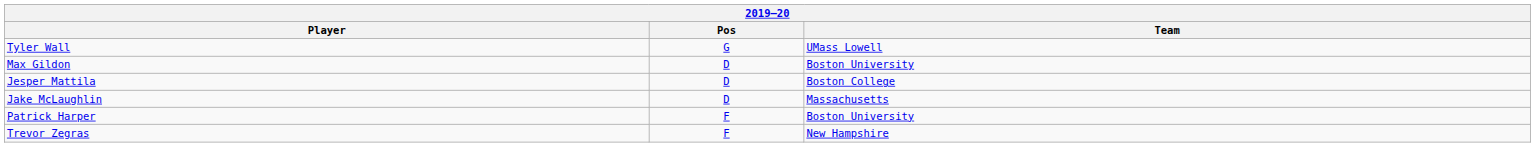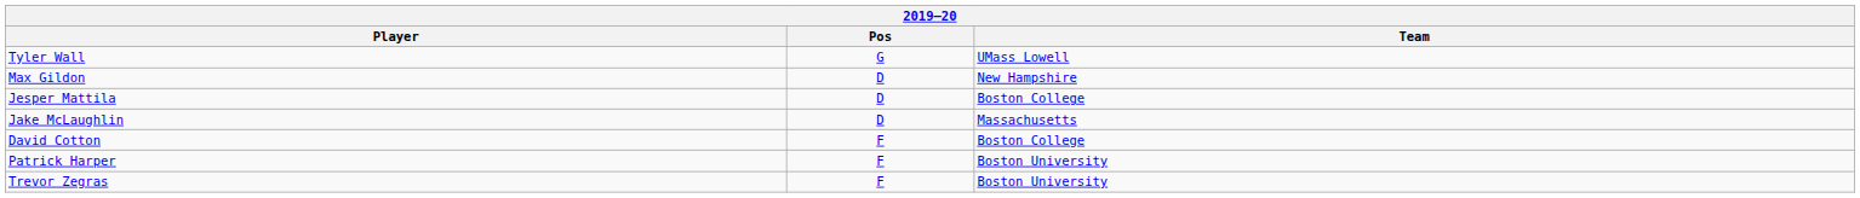 <table class="wikitable" width=95%>
 <tr>
 <th colspan=3><a href='#'>2019–20</a></th>
 </tr>
 <tr>
 <th>Player</th>
 <th>Pos</th>
 <th>Team</th>
 </tr>
 <tr>
 <td><a href='#'>Tyler Wall</a></td>
 <td align=center><a href='#'>G</a></td>
 <td><a href='#'>UMass Lowell</a></td>
 </tr>
 <tr>
 <td><a href='#'>Max Gildon</a></td>
 <td align=center><a href='#'>D</a></td>
-<td><a href='#'>Boston University</a></td>
+<td><a href='#'>New Hampshire</a></td>
 </tr>
 <tr>
 <td><a href='#'>Jesper Mattila</a></td>
 <td align=center><a href='#'>D</a></td>
 <td><a href='#'>Boston College</a></td>
 </tr>
 <tr>
 <td><a href='#'>Jake McLaughlin</a></td>
 <td align=center><a href='#'>D</a></td>
 <td><a href='#'>Massachusetts</a></td>
 </tr>
 <tr>
+<td><a href='#'>David Cotton</a></td>
+<td align=center><a href='#'>F</a></td>
+<td><a href='#'>Boston College</a></td>
+</tr>
+<tr>
 <td><a href='#'>Patrick Harper</a></td>
 <td align=center><a href='#'>F</a></td>
 <td><a href='#'>Boston University</a></td>
 </tr>
 <tr>
 <td><a href='#'>Trevor Zegras</a></td>
 <td align=center><a href='#'>F</a></td>
-<td><a href='#'>New Hampshire</a></td>
+<td><a href='#'>Boston University</a></td>
 </tr>
 </table>
